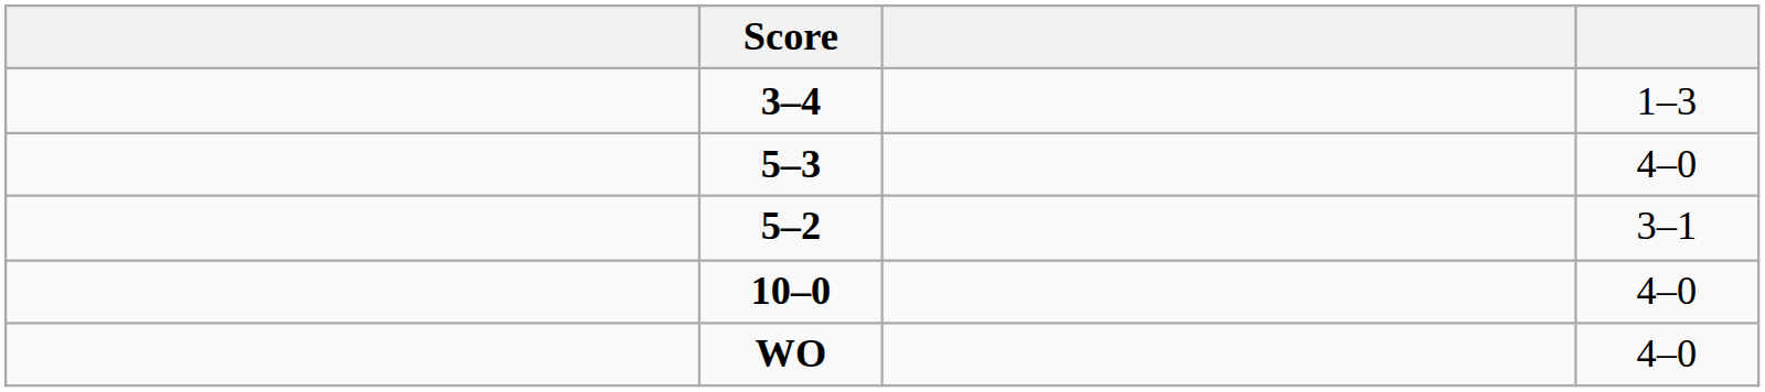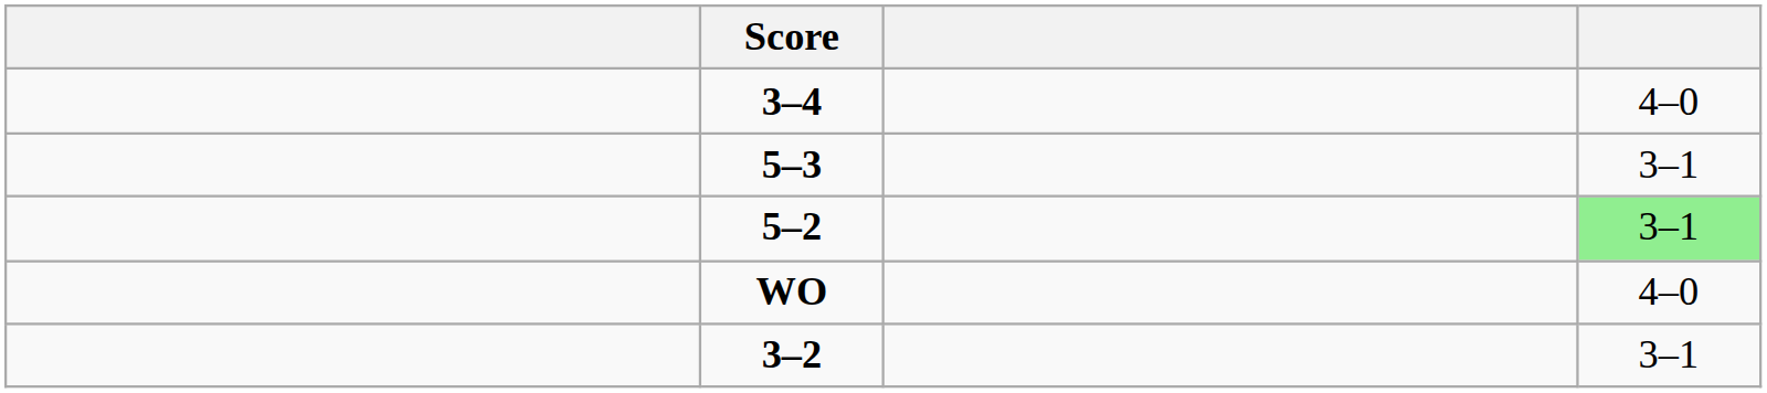 <table class="wikitable" style="text-align: center; ">
 <tr>
 <th align="right" width="270"></th>
 <th width="65">Score</th>
 <th align="left" width="270"></th>
 <th width="65"></th>
 </tr>
 <tr>
 <td align="left"></td>
 <td><strong>3–4</strong></td>
 <td align="left"><strong></strong></td>
-<td>1–3 <strong></strong></td>
+<td>4–0 <strong></strong></td>
 </tr>
 <tr>
 <td align="left"><strong></strong></td>
 <td><strong>5–3</strong></td>
 <td align="left"></td>
-<td>4–0 <strong></strong></td>
+<td>3–1 <strong></strong></td>
 </tr>
 <tr>
 <td align="left"><strong></strong></td>
 <td><strong>5–2</strong></td>
 <td align="left"></td>
-<td>3–1 <strong></strong></td>
-</tr>
-<tr>
-<td align="left"><strong></strong></td>
-<td><strong>10–0</strong></td>
-<td align="left"></td>
-<td>4–0 <strong></strong></td>
+<td style="background: lightgreen;">3–1 <strong></strong></td>
 </tr>
 <tr>
 <td align="left"><strong></strong></td>
 <td><strong>WO</strong></td>
 <td align="left"></td>
 <td>4–0 <strong></strong></td>
 </tr>
+<tr>
+<td align="left"><strong></strong></td>
+<td><strong>3–2</strong></td>
+<td align="left"></td>
+<td>3–1 <strong></strong></td>
+</tr>
 </table>
